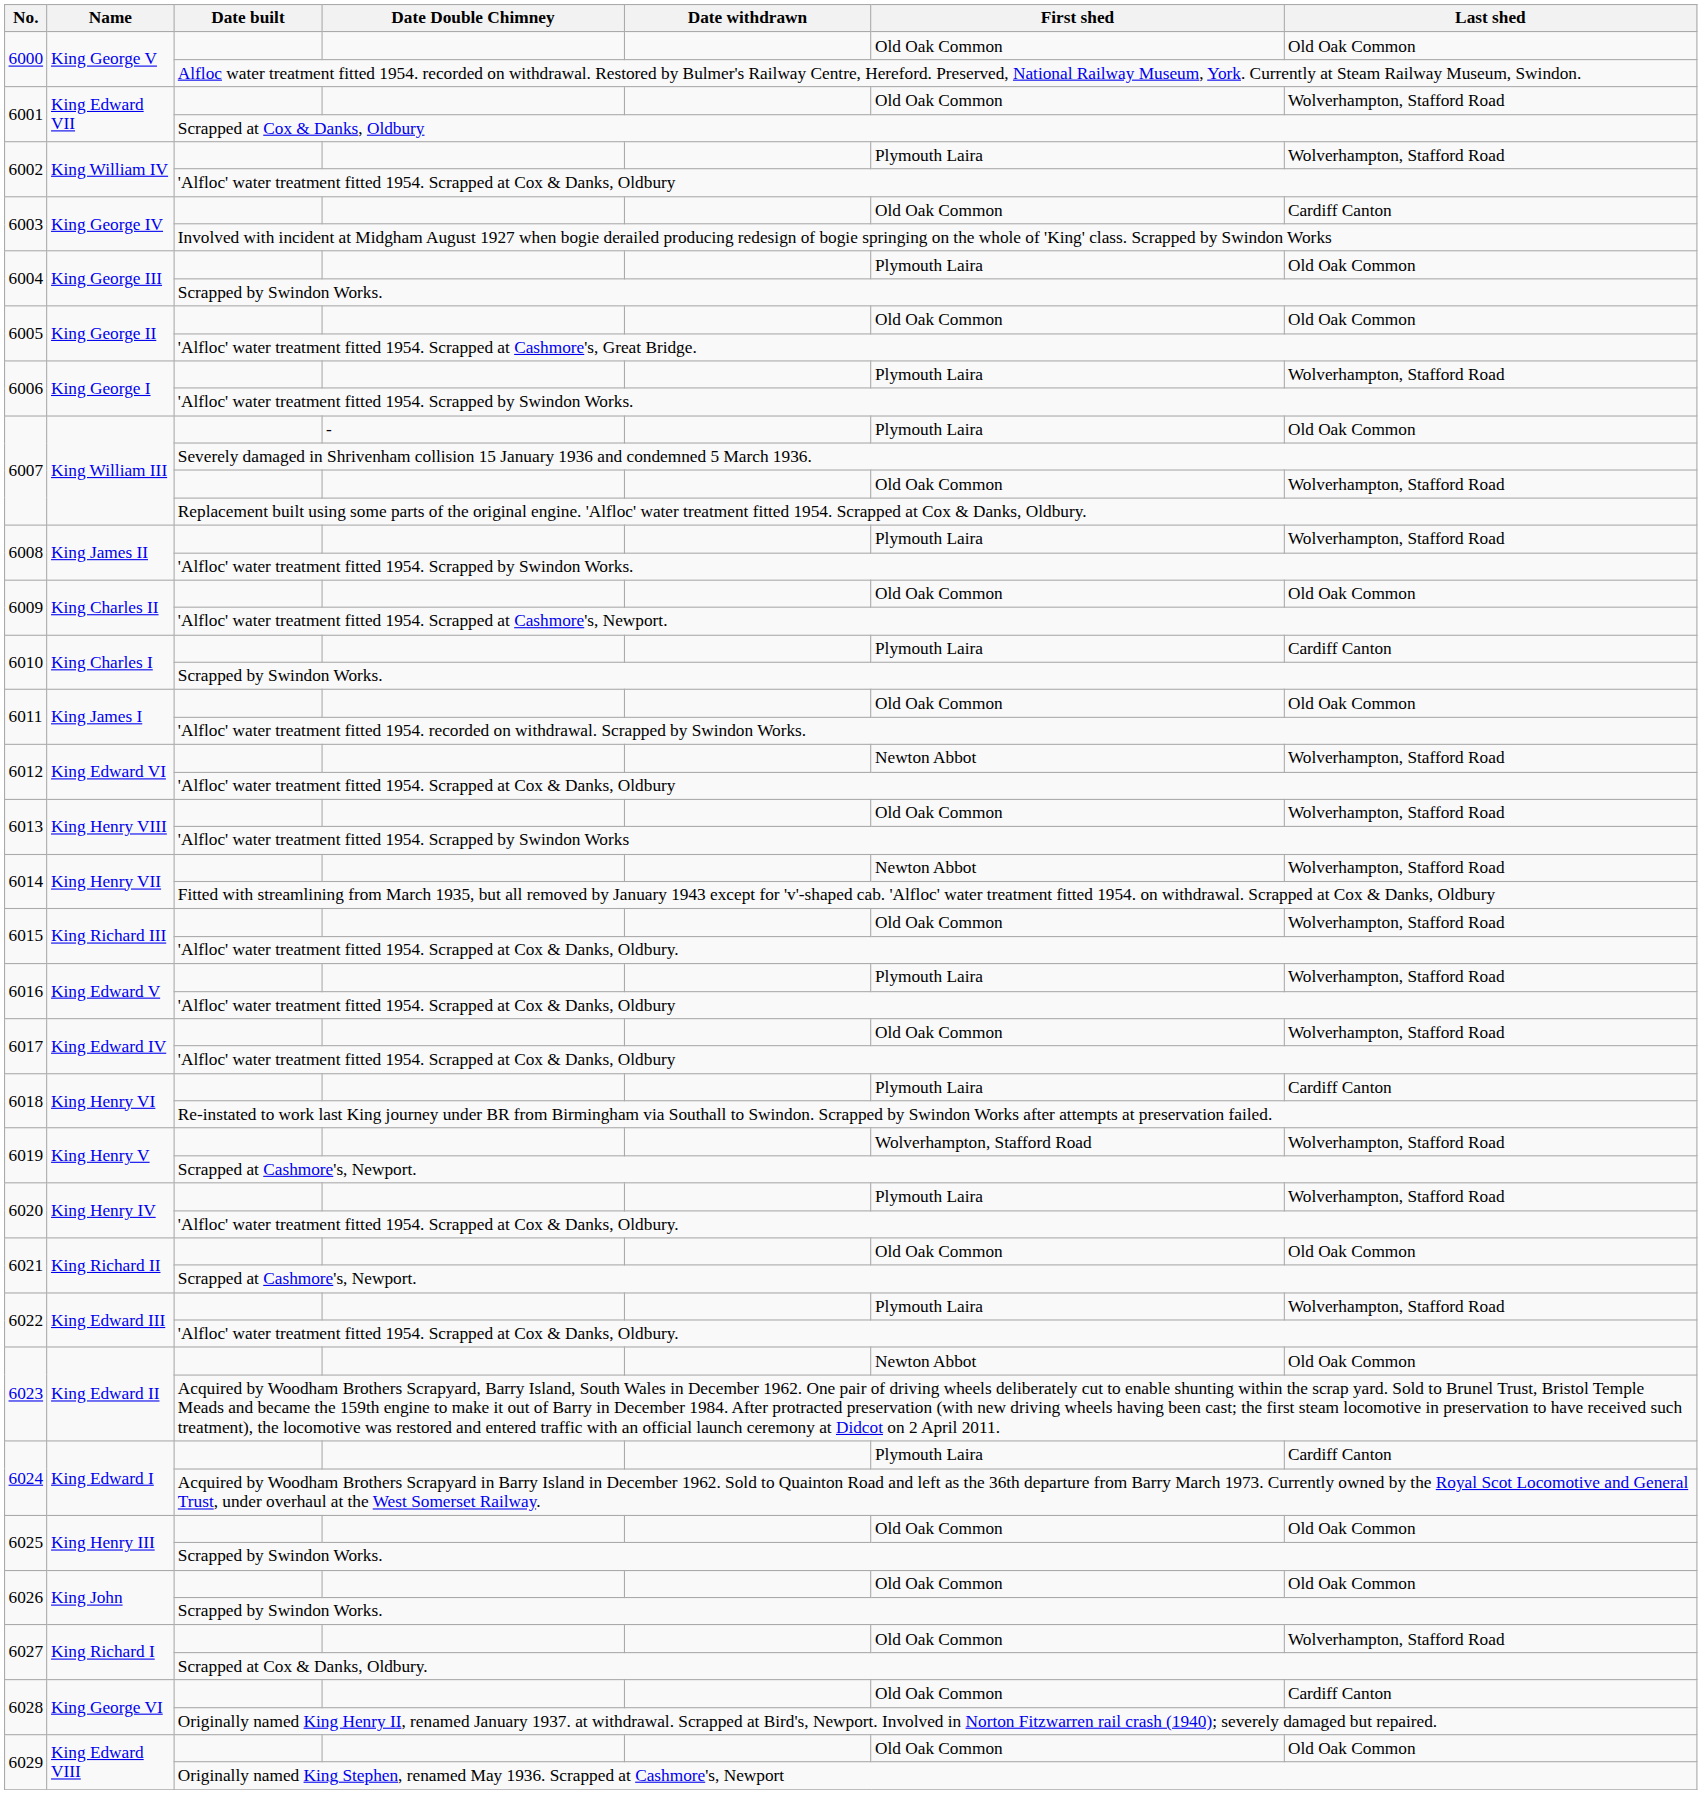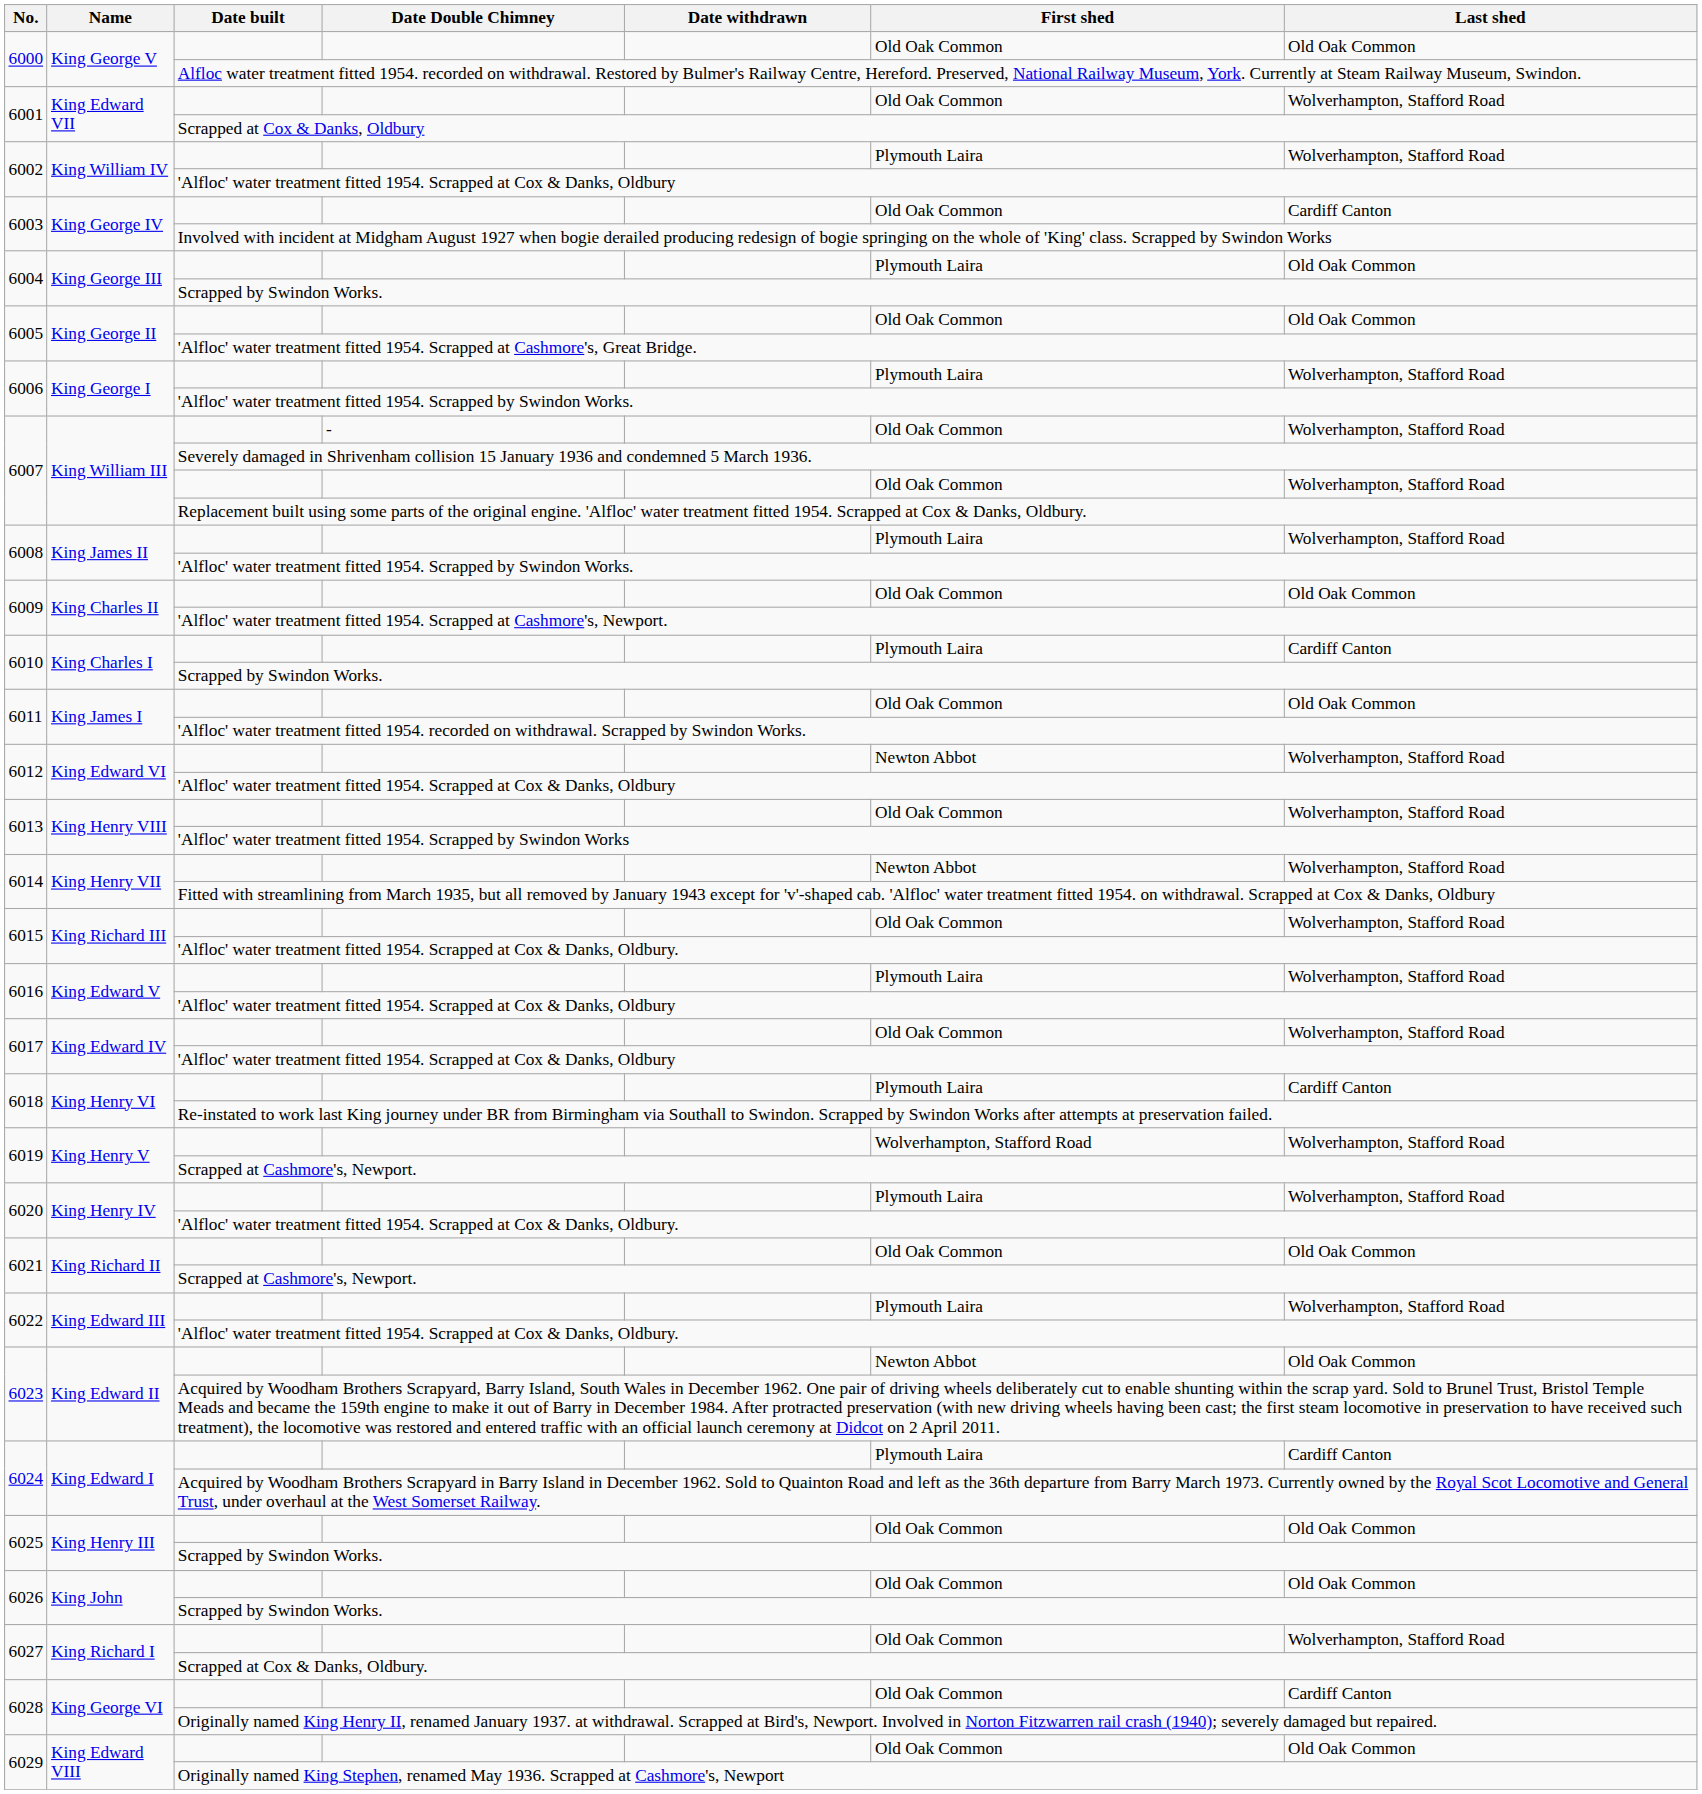 <table class="wikitable sortable collapsible collapsed">
 <tr>
 <th>No.</th>
 <th width="110">Name</th>
 <th>Date built</th>
 <th>Date Double Chimney</th>
 <th>Date withdrawn</th>
 <th>First shed</th>
 <th>Last shed</th>
 </tr>
 <tr>
 <td rowspan=2><a href='#'>6000</a></td>
 <td rowspan=2><a href='#'>King George V</a></td>
 <td></td>
 <td></td>
 <td></td>
 <td>Old Oak Common</td>
 <td>Old Oak Common</td>
 </tr>
 <tr>
 <td colspan=5><a href='#'>Alfloc</a> water treatment fitted 1954.  recorded on withdrawal. Restored by Bulmer's Railway Centre, Hereford. Preserved, <a href='#'>National Railway Museum</a>, <a href='#'>York</a>. Currently at Steam Railway Museum, Swindon.</td>
 </tr>
 <tr>
 <td rowspan=2>6001</td>
 <td rowspan=2><a href='#'>King Edward VII</a></td>
 <td></td>
 <td></td>
 <td></td>
 <td>Old Oak Common</td>
 <td>Wolverhampton, Stafford Road</td>
 </tr>
 <tr>
 <td colspan=5>Scrapped at <a href='#'>Cox & Danks</a>, <a href='#'>Oldbury</a></td>
 </tr>
 <tr>
 <td rowspan=2>6002</td>
 <td rowspan=2><a href='#'>King William IV</a></td>
 <td></td>
 <td></td>
 <td></td>
 <td>Plymouth Laira</td>
 <td>Wolverhampton, Stafford Road</td>
 </tr>
 <tr>
 <td colspan=5>'Alfloc' water treatment fitted 1954. Scrapped at Cox & Danks, Oldbury</td>
 </tr>
 <tr>
 <td rowspan=2>6003</td>
 <td rowspan=2><a href='#'>King George IV</a></td>
 <td></td>
 <td></td>
 <td></td>
 <td>Old Oak Common</td>
 <td>Cardiff Canton</td>
 </tr>
 <tr>
 <td colspan=5>Involved with incident at Midgham August 1927 when bogie derailed producing redesign of bogie springing on the whole of 'King' class. Scrapped by Swindon Works</td>
 </tr>
 <tr>
 <td rowspan=2>6004</td>
 <td rowspan=2><a href='#'>King George III</a></td>
 <td></td>
 <td></td>
 <td></td>
 <td>Plymouth Laira</td>
 <td>Old Oak Common</td>
 </tr>
 <tr>
 <td colspan=5>Scrapped by Swindon Works.</td>
 </tr>
 <tr>
 <td rowspan=2>6005</td>
 <td rowspan=2><a href='#'>King George II</a></td>
 <td></td>
 <td></td>
 <td></td>
 <td>Old Oak Common</td>
 <td>Old Oak Common</td>
 </tr>
 <tr>
 <td colspan=5>'Alfloc' water treatment fitted 1954. Scrapped at <a href='#'>Cashmore</a>'s, Great Bridge.</td>
 </tr>
 <tr>
 <td rowspan=2>6006</td>
 <td rowspan=2><a href='#'>King George I</a></td>
 <td></td>
 <td></td>
 <td></td>
 <td>Plymouth Laira</td>
 <td>Wolverhampton, Stafford Road</td>
 </tr>
 <tr>
 <td colspan=5>'Alfloc' water treatment fitted 1954. Scrapped by Swindon Works.</td>
 </tr>
 <tr>
 <td rowspan=4>6007</td>
 <td rowspan=4><a href='#'>King William III</a></td>
 <td></td>
 <td>-</td>
 <td></td>
-<td>Plymouth Laira</td>
 <td>Old Oak Common</td>
+<td>Wolverhampton, Stafford Road</td>
 </tr>
 <tr>
 <td colspan=5>Severely damaged in Shrivenham collision 15 January 1936 and condemned 5 March 1936.</td>
 </tr>
 <tr>
 <td></td>
 <td></td>
 <td></td>
 <td>Old Oak Common</td>
 <td>Wolverhampton, Stafford Road</td>
 </tr>
 <tr>
 <td colspan=5>Replacement built using some parts of the original engine. 'Alfloc' water treatment fitted 1954. Scrapped at Cox & Danks, Oldbury.</td>
 </tr>
 <tr>
 <td rowspan=2>6008</td>
 <td rowspan=2><a href='#'>King James II</a></td>
 <td></td>
 <td></td>
 <td></td>
 <td>Plymouth Laira</td>
 <td>Wolverhampton, Stafford Road</td>
 </tr>
 <tr>
 <td colspan=5>'Alfloc' water treatment fitted 1954. Scrapped by Swindon Works.</td>
 </tr>
 <tr>
 <td rowspan=2>6009</td>
 <td rowspan=2><a href='#'>King Charles II</a></td>
 <td></td>
 <td></td>
 <td></td>
 <td>Old Oak Common</td>
 <td>Old Oak Common</td>
 </tr>
 <tr>
 <td colspan=5>'Alfloc' water treatment fitted 1954. Scrapped at <a href='#'>Cashmore</a>'s, Newport.</td>
 </tr>
 <tr>
 <td rowspan=2>6010</td>
 <td rowspan=2><a href='#'>King Charles I</a></td>
 <td></td>
 <td></td>
 <td></td>
 <td>Plymouth Laira</td>
 <td>Cardiff Canton</td>
 </tr>
 <tr>
 <td colspan=5>Scrapped by Swindon Works.</td>
 </tr>
 <tr>
 <td rowspan=2>6011</td>
 <td rowspan=2><a href='#'>King James I</a></td>
 <td></td>
 <td></td>
 <td></td>
 <td>Old Oak Common</td>
 <td>Old Oak Common</td>
 </tr>
 <tr>
 <td colspan=5>'Alfloc' water treatment fitted 1954.  recorded on withdrawal. Scrapped by Swindon Works.</td>
 </tr>
 <tr>
 <td rowspan=2>6012</td>
 <td rowspan=2><a href='#'>King Edward VI</a></td>
 <td></td>
 <td></td>
 <td></td>
 <td>Newton Abbot</td>
 <td>Wolverhampton, Stafford Road</td>
 </tr>
 <tr>
 <td colspan=5>'Alfloc' water treatment fitted 1954. Scrapped at Cox & Danks, Oldbury</td>
 </tr>
 <tr>
 <td rowspan=2>6013</td>
 <td rowspan=2><a href='#'>King Henry VIII</a></td>
 <td></td>
 <td></td>
 <td></td>
 <td>Old Oak Common</td>
 <td>Wolverhampton, Stafford Road</td>
 </tr>
 <tr>
 <td colspan=5>'Alfloc' water treatment fitted 1954. Scrapped by Swindon Works</td>
 </tr>
 <tr>
 <td rowspan=2>6014</td>
 <td rowspan=2><a href='#'>King Henry VII</a></td>
 <td></td>
 <td></td>
 <td></td>
 <td>Newton Abbot</td>
 <td>Wolverhampton, Stafford Road</td>
 </tr>
 <tr>
 <td colspan=5>Fitted with streamlining from March 1935, but all removed by January 1943 except for 'v'-shaped cab. 'Alfloc' water treatment fitted 1954.  on withdrawal. Scrapped at Cox & Danks, Oldbury</td>
 </tr>
 <tr>
 <td rowspan=2>6015</td>
 <td rowspan=2><a href='#'>King Richard III</a></td>
 <td></td>
 <td></td>
 <td></td>
 <td>Old Oak Common</td>
 <td>Wolverhampton, Stafford Road</td>
 </tr>
 <tr>
 <td colspan=5>'Alfloc' water treatment fitted 1954. Scrapped at Cox & Danks, Oldbury.</td>
 </tr>
 <tr>
 <td rowspan=2>6016</td>
 <td rowspan=2><a href='#'>King Edward V</a></td>
 <td></td>
 <td></td>
 <td></td>
 <td>Plymouth Laira</td>
 <td>Wolverhampton, Stafford Road</td>
 </tr>
 <tr>
 <td colspan=5>'Alfloc' water treatment fitted 1954. Scrapped at Cox & Danks, Oldbury</td>
 </tr>
 <tr>
 <td rowspan=2>6017</td>
 <td rowspan=2><a href='#'>King Edward IV</a></td>
 <td></td>
 <td></td>
 <td></td>
 <td>Old Oak Common</td>
 <td>Wolverhampton, Stafford Road</td>
 </tr>
 <tr>
 <td colspan=5>'Alfloc' water treatment fitted 1954. Scrapped at Cox & Danks, Oldbury</td>
 </tr>
 <tr>
 <td rowspan=2>6018</td>
 <td rowspan=2><a href='#'>King Henry VI</a></td>
 <td></td>
 <td></td>
 <td></td>
 <td>Plymouth Laira</td>
 <td>Cardiff Canton</td>
 </tr>
 <tr>
 <td colspan=5>Re-instated to work last King journey under BR from Birmingham via Southall to Swindon. Scrapped by Swindon Works after attempts at preservation failed.</td>
 </tr>
 <tr>
 <td rowspan=2>6019</td>
 <td rowspan=2><a href='#'>King Henry V</a></td>
 <td></td>
 <td></td>
 <td></td>
 <td>Wolverhampton, Stafford Road</td>
 <td>Wolverhampton, Stafford Road</td>
 </tr>
 <tr>
 <td colspan=5>Scrapped at <a href='#'>Cashmore</a>'s, Newport.</td>
 </tr>
 <tr>
 <td rowspan=2>6020</td>
 <td rowspan=2><a href='#'>King Henry IV</a></td>
 <td></td>
 <td></td>
 <td></td>
 <td>Plymouth Laira</td>
 <td>Wolverhampton, Stafford Road</td>
 </tr>
 <tr>
 <td colspan=5>'Alfloc' water treatment fitted 1954. Scrapped at Cox & Danks, Oldbury.</td>
 </tr>
 <tr>
 <td rowspan=2>6021</td>
 <td rowspan=2><a href='#'>King Richard II</a></td>
 <td></td>
 <td></td>
 <td></td>
 <td>Old Oak Common</td>
 <td>Old Oak Common</td>
 </tr>
 <tr>
 <td colspan=5>Scrapped at <a href='#'>Cashmore</a>'s, Newport.</td>
 </tr>
 <tr>
 <td rowspan=2>6022</td>
 <td rowspan=2><a href='#'>King Edward III</a></td>
 <td></td>
 <td></td>
 <td></td>
 <td>Plymouth Laira</td>
 <td>Wolverhampton, Stafford Road</td>
 </tr>
 <tr>
 <td colspan=5>'Alfloc' water treatment fitted 1954. Scrapped at Cox & Danks, Oldbury.</td>
 </tr>
 <tr>
 <td rowspan=2><a href='#'>6023</a></td>
 <td rowspan=2><a href='#'>King Edward II</a></td>
 <td></td>
 <td></td>
 <td></td>
 <td>Newton Abbot</td>
 <td>Old Oak Common</td>
 </tr>
 <tr>
 <td colspan=5>Acquired by Woodham Brothers Scrapyard, Barry Island, South Wales in December 1962. One pair of driving wheels deliberately cut to enable shunting within the scrap yard. Sold to Brunel Trust, Bristol Temple Meads and became the 159th engine to make it out of Barry in December 1984. After protracted preservation (with new driving wheels having been cast; the first steam locomotive in preservation to have received such treatment), the locomotive was restored and entered traffic with an official launch ceremony at <a href='#'>Didcot</a> on 2 April 2011.</td>
 </tr>
 <tr>
 <td rowspan=2><a href='#'>6024</a></td>
 <td rowspan=2><a href='#'>King Edward I</a></td>
 <td></td>
 <td></td>
 <td></td>
 <td>Plymouth Laira</td>
 <td>Cardiff Canton</td>
 </tr>
 <tr>
 <td colspan=5>Acquired by Woodham Brothers Scrapyard in Barry Island in December 1962. Sold to Quainton Road and left as the 36th departure from Barry March 1973. Currently owned by the <a href='#'>Royal Scot Locomotive and General Trust</a>, under overhaul at the <a href='#'>West Somerset Railway</a>.</td>
 </tr>
 <tr>
 <td rowspan=2>6025</td>
 <td rowspan=2><a href='#'>King Henry III</a></td>
 <td></td>
 <td></td>
 <td></td>
 <td>Old Oak Common</td>
 <td>Old Oak Common</td>
 </tr>
 <tr>
 <td colspan=5>Scrapped by Swindon Works.</td>
 </tr>
 <tr>
 <td rowspan=2>6026</td>
 <td rowspan=2><a href='#'>King John</a></td>
 <td></td>
 <td></td>
 <td></td>
 <td>Old Oak Common</td>
 <td>Old Oak Common</td>
 </tr>
 <tr>
 <td colspan=5>Scrapped by Swindon Works.</td>
 </tr>
 <tr>
 <td rowspan=2>6027</td>
 <td rowspan=2><a href='#'>King Richard I</a></td>
 <td></td>
 <td></td>
 <td></td>
 <td>Old Oak Common</td>
 <td>Wolverhampton, Stafford Road</td>
 </tr>
 <tr>
 <td colspan=5>Scrapped at Cox & Danks, Oldbury.</td>
 </tr>
 <tr>
 <td rowspan=2>6028</td>
 <td rowspan=2><a href='#'>King George VI</a></td>
 <td></td>
 <td></td>
 <td></td>
 <td>Old Oak Common</td>
 <td>Cardiff Canton</td>
 </tr>
 <tr>
 <td colspan=5>Originally named <a href='#'>King Henry II</a>, renamed January 1937.  at withdrawal. Scrapped at Bird's, Newport. Involved in <a href='#'>Norton Fitzwarren rail crash (1940)</a>; severely damaged but repaired.</td>
 </tr>
 <tr>
 <td rowspan=2>6029</td>
 <td rowspan=2><a href='#'>King Edward VIII</a></td>
 <td></td>
 <td></td>
 <td></td>
 <td>Old Oak Common</td>
 <td>Old Oak Common</td>
 </tr>
 <tr>
 <td colspan=5>Originally named <a href='#'>King Stephen</a>, renamed May 1936. Scrapped at <a href='#'>Cashmore</a>'s, Newport</td>
 </tr>
 </table>
